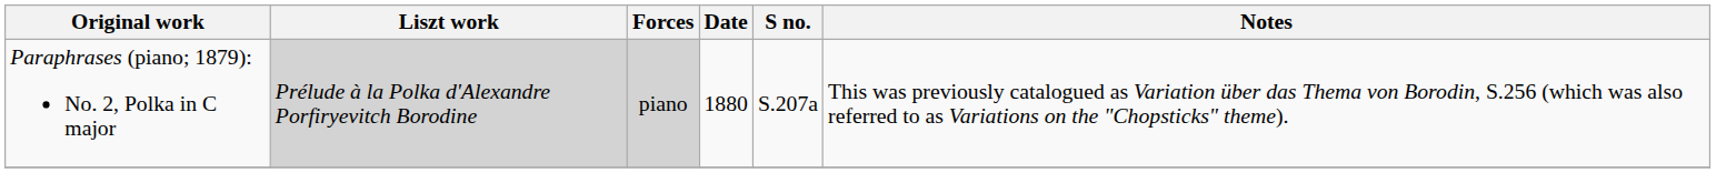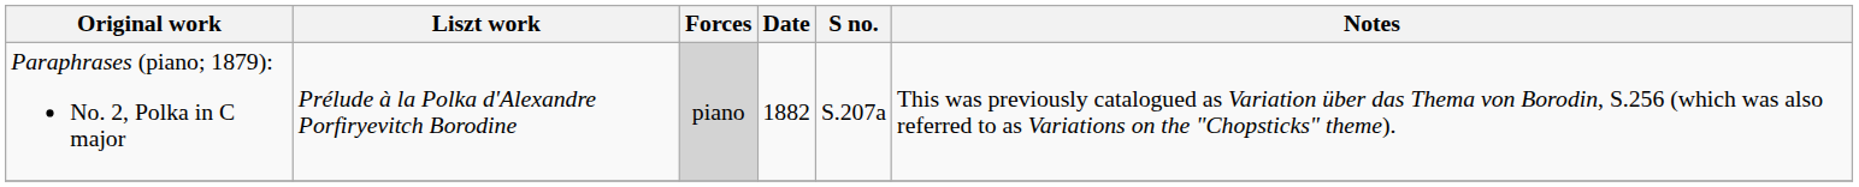 <table class="wikitable">
 <tr>
 <th>Original work</th>
 <th>Liszt work</th>
 <th>Forces</th>
 <th>Date</th>
 <th>S no.</th>
 <th>Notes</th>
 </tr>
 <tr>
 <td><em>Paraphrases</em> (piano; 1879):<br><ul><li>No. 2, Polka in C major</li></ul></td>
-<td style="background: lightgrey;"><em>Prélude à la Polka d'Alexandre Porfiryevitch Borodine</em></td>
+<td><em>Prélude à la Polka d'Alexandre Porfiryevitch Borodine</em></td>
 <td style="background: lightgrey; text-align: center">piano</td>
-<td>1880</td>
+<td>1882</td>
 <td>S.207a</td>
 <td>This was previously catalogued as <em>Variation über das Thema von Borodin</em>, S.256 (which was also referred to as <em>Variations on the "Chopsticks" theme</em>).</td>
 </tr>
 <tr>
 </tr>
 </table>
